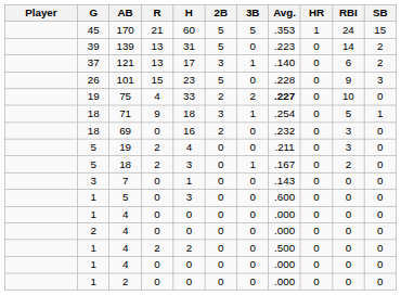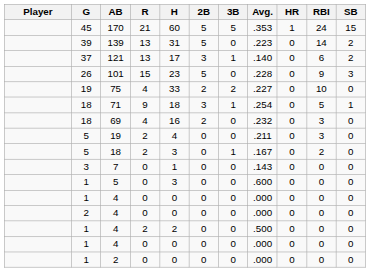 <table class="wikitable sortable">
 <tr>
 <th bgcolor="#DDDDFF" width="16%">Player</th>
 <th bgcolor="#DDDDFF" width="7%">G</th>
 <th bgcolor="#DDDDFF" width="7%">AB</th>
 <th bgcolor="#DDDDFF" width="7%">R</th>
 <th bgcolor="#DDDDFF" width="7%">H</th>
 <th bgcolor="#DDDDFF" width="7%">2B</th>
 <th bgcolor="#DDDDFF" width="7%">3B</th>
 <th bgcolor="#DDDDFF" width="7%">Avg.</th>
 <th bgcolor="#DDDDFF" width="7%">HR</th>
 <th bgcolor="#DDDDFF" width="7%">RBI</th>
 <th bgcolor="#DDDDFF" width="7%">SB</th>
 </tr>
 <tr align="center">
 <td></td>
 <td>45</td>
 <td>170</td>
 <td>21</td>
 <td>60</td>
 <td>5</td>
 <td>5</td>
 <td>.353</td>
 <td>1</td>
 <td>24</td>
 <td>15</td>
 </tr>
 <tr align="center">
 <td></td>
 <td>39</td>
 <td>139</td>
 <td>13</td>
 <td>31</td>
 <td>5</td>
 <td>0</td>
 <td>.223</td>
 <td>0</td>
 <td>14</td>
 <td>2</td>
 </tr>
 <tr align="center">
 <td></td>
 <td>37</td>
 <td>121</td>
 <td>13</td>
 <td>17</td>
 <td>3</td>
 <td>1</td>
 <td>.140</td>
 <td>0</td>
 <td>6</td>
 <td>2</td>
 </tr>
 <tr align="center">
 <td></td>
 <td>26</td>
 <td>101</td>
 <td>15</td>
 <td>23</td>
 <td>5</td>
 <td>0</td>
 <td>.228</td>
 <td>0</td>
 <td>9</td>
 <td>3</td>
 </tr>
 <tr align="center">
 <td></td>
 <td>19</td>
 <td>75</td>
 <td>4</td>
 <td>33</td>
 <td>2</td>
 <td>2</td>
-<td><strong>.227</strong></td>
+<td>.227</td>
 <td>0</td>
 <td>10</td>
 <td>0</td>
 </tr>
 <tr align="center">
 <td></td>
 <td>18</td>
 <td>71</td>
 <td>9</td>
 <td>18</td>
 <td>3</td>
 <td>1</td>
 <td>.254</td>
 <td>0</td>
 <td>5</td>
 <td>1</td>
 </tr>
 <tr align="center">
 <td></td>
 <td>18</td>
 <td>69</td>
-<td>0</td>
+<td>4</td>
 <td>16</td>
 <td>2</td>
 <td>0</td>
 <td>.232</td>
 <td>0</td>
 <td>3</td>
 <td>0</td>
 </tr>
 <tr align="center">
 <td></td>
 <td>5</td>
 <td>19</td>
 <td>2</td>
 <td>4</td>
 <td>0</td>
 <td>0</td>
 <td>.211</td>
 <td>0</td>
 <td>3</td>
 <td>0</td>
 </tr>
 <tr align="center">
 <td></td>
 <td>5</td>
 <td>18</td>
 <td>2</td>
 <td>3</td>
 <td>0</td>
 <td>1</td>
 <td>.167</td>
 <td>0</td>
 <td>2</td>
 <td>0</td>
 </tr>
 <tr align="center">
 <td></td>
 <td>3</td>
 <td>7</td>
 <td>0</td>
 <td>1</td>
 <td>0</td>
 <td>0</td>
 <td>.143</td>
 <td>0</td>
 <td>0</td>
 <td>0</td>
 </tr>
 <tr align="center">
 <td></td>
 <td>1</td>
 <td>5</td>
 <td>0</td>
 <td>3</td>
 <td>0</td>
 <td>0</td>
 <td>.600</td>
 <td>0</td>
 <td>0</td>
 <td>0</td>
 </tr>
 <tr align="center">
 <td></td>
 <td>1</td>
 <td>4</td>
 <td>0</td>
 <td>0</td>
 <td>0</td>
 <td>0</td>
 <td>.000</td>
 <td>0</td>
 <td>0</td>
 <td>0</td>
 </tr>
 <tr align="center">
 <td></td>
 <td>2</td>
 <td>4</td>
 <td>0</td>
 <td>0</td>
 <td>0</td>
 <td>0</td>
 <td>.000</td>
 <td>0</td>
 <td>0</td>
 <td>0</td>
 </tr>
 <tr align="center">
 <td></td>
 <td>1</td>
 <td>4</td>
 <td>2</td>
 <td>2</td>
 <td>0</td>
 <td>0</td>
 <td>.500</td>
 <td>0</td>
 <td>0</td>
 <td>0</td>
 </tr>
 <tr align="center">
 <td></td>
 <td>1</td>
 <td>4</td>
 <td>0</td>
 <td>0</td>
 <td>0</td>
 <td>0</td>
 <td>.000</td>
 <td>0</td>
 <td>0</td>
 <td>0</td>
 </tr>
 <tr align="center">
 <td></td>
 <td>1</td>
 <td>2</td>
 <td>0</td>
 <td>0</td>
 <td>0</td>
 <td>0</td>
 <td>.000</td>
 <td>0</td>
 <td>0</td>
 <td>0</td>
 </tr>
 </table>
